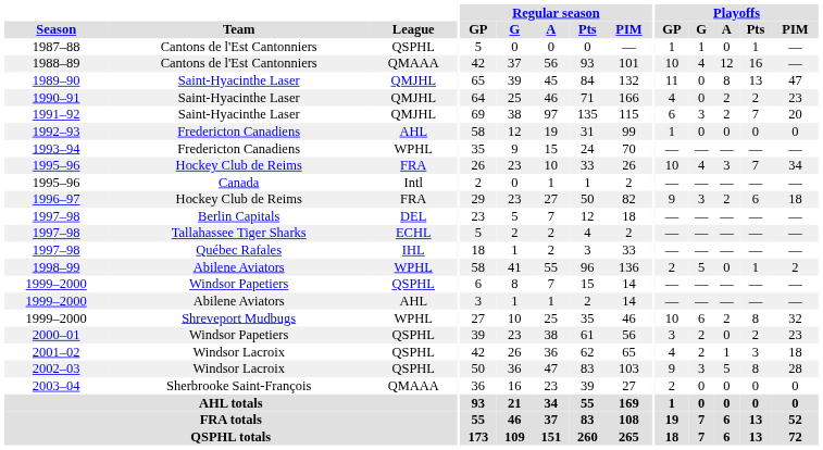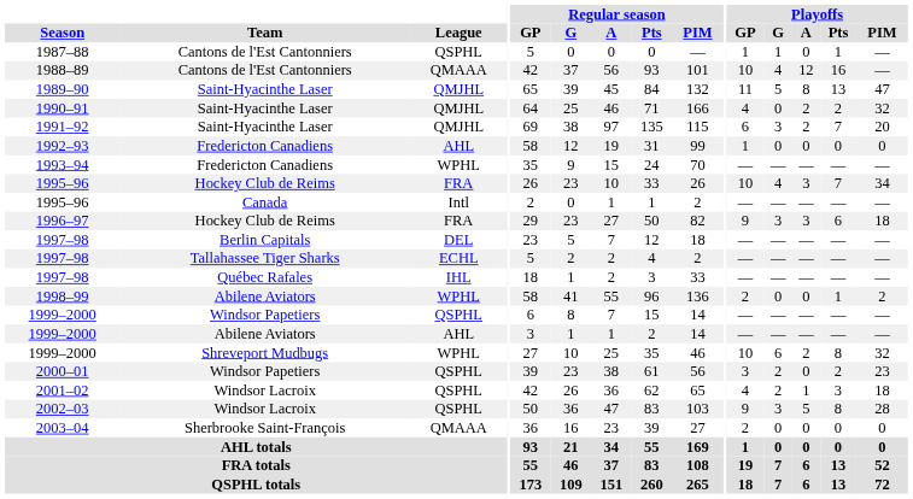 <table border="0" cellpadding="1" cellspacing="0" style="text-align:center; width:60em">
 <tr bgcolor="#e0e0e0">
 <th colspan="3" bgcolor="#ffffff"></th>
 <th rowspan="99" bgcolor="#ffffff"></th>
 <th colspan="5"><a href='#'>Regular season</a></th>
 <th rowspan="99" bgcolor="#ffffff"></th>
 <th colspan="5"><a href='#'>Playoffs</a></th>
 </tr>
 <tr bgcolor="#e0e0e0">
 <th><a href='#'>Season</a></th>
 <th>Team</th>
 <th>League</th>
 <th>GP</th>
 <th><a href='#'>G</a></th>
 <th><a href='#'>A</a></th>
 <th><a href='#'>Pts</a></th>
 <th><a href='#'>PIM</a></th>
 <th>GP</th>
 <th>G</th>
 <th>A</th>
 <th>Pts</th>
 <th>PIM</th>
 </tr>
 <tr>
 <td>1987–88</td>
 <td>Cantons de l'Est Cantonniers</td>
 <td>QSPHL</td>
 <td>5</td>
 <td>0</td>
 <td>0</td>
 <td>0</td>
 <td>—</td>
 <td>1</td>
 <td>1</td>
 <td>0</td>
 <td>1</td>
 <td>—</td>
 </tr>
 <tr bgcolor="#f0f0f0">
 <td>1988–89</td>
 <td>Cantons de l'Est Cantonniers</td>
 <td>QMAAA</td>
 <td>42</td>
 <td>37</td>
 <td>56</td>
 <td>93</td>
 <td>101</td>
 <td>10</td>
 <td>4</td>
 <td>12</td>
 <td>16</td>
 <td>—</td>
 </tr>
 <tr>
 <td><a href='#'>1989–90</a></td>
 <td><a href='#'>Saint-Hyacinthe Laser</a></td>
 <td><a href='#'>QMJHL</a></td>
 <td>65</td>
 <td>39</td>
 <td>45</td>
 <td>84</td>
 <td>132</td>
 <td>11</td>
-<td>0</td>
+<td>5</td>
 <td>8</td>
 <td>13</td>
 <td>47</td>
 </tr>
 <tr bgcolor="#f0f0f0">
 <td><a href='#'>1990–91</a></td>
 <td>Saint-Hyacinthe Laser</td>
 <td>QMJHL</td>
 <td>64</td>
 <td>25</td>
 <td>46</td>
 <td>71</td>
 <td>166</td>
 <td>4</td>
 <td>0</td>
 <td>2</td>
 <td>2</td>
-<td>23</td>
+<td>32</td>
 </tr>
 <tr>
 <td><a href='#'>1991–92</a></td>
 <td>Saint-Hyacinthe Laser</td>
 <td>QMJHL</td>
 <td>69</td>
 <td>38</td>
 <td>97</td>
 <td>135</td>
 <td>115</td>
 <td>6</td>
 <td>3</td>
 <td>2</td>
 <td>7</td>
 <td>20</td>
 </tr>
 <tr bgcolor="#f0f0f0">
 <td><a href='#'>1992–93</a></td>
 <td><a href='#'>Fredericton Canadiens</a></td>
 <td><a href='#'>AHL</a></td>
 <td>58</td>
 <td>12</td>
 <td>19</td>
 <td>31</td>
 <td>99</td>
 <td>1</td>
 <td>0</td>
 <td>0</td>
 <td>0</td>
 <td>0</td>
 </tr>
 <tr>
 <td><a href='#'>1993–94</a></td>
 <td>Fredericton Canadiens</td>
 <td>WPHL</td>
 <td>35</td>
 <td>9</td>
 <td>15</td>
 <td>24</td>
 <td>70</td>
 <td>—</td>
 <td>—</td>
 <td>—</td>
 <td>—</td>
 <td>—</td>
 </tr>
 <tr bgcolor="#f0f0f0">
 <td><a href='#'>1995–96</a></td>
 <td><a href='#'>Hockey Club de Reims</a></td>
 <td><a href='#'>FRA</a></td>
 <td>26</td>
 <td>23</td>
 <td>10</td>
 <td>33</td>
 <td>26</td>
 <td>10</td>
 <td>4</td>
 <td>3</td>
 <td>7</td>
 <td>34</td>
 </tr>
 <tr>
 <td>1995–96</td>
 <td><a href='#'>Canada</a></td>
 <td>Intl</td>
 <td>2</td>
 <td>0</td>
 <td>1</td>
 <td>1</td>
 <td>2</td>
 <td>—</td>
 <td>—</td>
 <td>—</td>
 <td>—</td>
 <td>—</td>
 </tr>
 <tr bgcolor="#f0f0f0">
 <td><a href='#'>1996–97</a></td>
 <td>Hockey Club de Reims</td>
 <td>FRA</td>
 <td>29</td>
 <td>23</td>
 <td>27</td>
 <td>50</td>
 <td>82</td>
 <td>9</td>
 <td>3</td>
-<td>2</td>
+<td>3</td>
 <td>6</td>
 <td>18</td>
 </tr>
 <tr>
 <td><a href='#'>1997–98</a></td>
 <td><a href='#'>Berlin Capitals</a></td>
 <td><a href='#'>DEL</a></td>
 <td>23</td>
 <td>5</td>
 <td>7</td>
 <td>12</td>
 <td>18</td>
 <td>—</td>
 <td>—</td>
 <td>—</td>
 <td>—</td>
 <td>—</td>
 </tr>
 <tr bgcolor="#f0f0f0">
 <td><a href='#'>1997–98</a></td>
 <td><a href='#'>Tallahassee Tiger Sharks</a></td>
 <td><a href='#'>ECHL</a></td>
 <td>5</td>
 <td>2</td>
 <td>2</td>
 <td>4</td>
 <td>2</td>
 <td>—</td>
 <td>—</td>
 <td>—</td>
 <td>—</td>
 <td>—</td>
 </tr>
 <tr>
 <td><a href='#'>1997–98</a></td>
 <td><a href='#'>Québec Rafales</a></td>
 <td><a href='#'>IHL</a></td>
 <td>18</td>
 <td>1</td>
 <td>2</td>
 <td>3</td>
 <td>33</td>
 <td>—</td>
 <td>—</td>
 <td>—</td>
 <td>—</td>
 <td>—</td>
 </tr>
 <tr bgcolor="#f0f0f0">
 <td><a href='#'>1998–99</a></td>
 <td><a href='#'>Abilene Aviators</a></td>
 <td><a href='#'>WPHL</a></td>
 <td>58</td>
 <td>41</td>
 <td>55</td>
 <td>96</td>
 <td>136</td>
 <td>2</td>
-<td>5</td>
+<td>0</td>
 <td>0</td>
 <td>1</td>
 <td>2</td>
 </tr>
 <tr>
 <td><a href='#'>1999–2000</a></td>
 <td><a href='#'>Windsor Papetiers</a></td>
 <td><a href='#'>QSPHL</a></td>
 <td>6</td>
 <td>8</td>
 <td>7</td>
 <td>15</td>
 <td>14</td>
 <td>—</td>
 <td>—</td>
 <td>—</td>
 <td>—</td>
 <td>—</td>
 </tr>
 <tr bgcolor="#f0f0f0">
 <td><a href='#'>1999–2000</a></td>
 <td>Abilene Aviators</td>
 <td>AHL</td>
 <td>3</td>
 <td>1</td>
 <td>1</td>
 <td>2</td>
 <td>14</td>
 <td>—</td>
 <td>—</td>
 <td>—</td>
 <td>—</td>
 <td>—</td>
 </tr>
 <tr>
 <td>1999–2000</td>
 <td><a href='#'>Shreveport Mudbugs</a></td>
 <td>WPHL</td>
 <td>27</td>
 <td>10</td>
 <td>25</td>
 <td>35</td>
 <td>46</td>
 <td>10</td>
 <td>6</td>
 <td>2</td>
 <td>8</td>
 <td>32</td>
 </tr>
 <tr bgcolor="#f0f0f0">
 <td><a href='#'>2000–01</a></td>
 <td>Windsor Papetiers</td>
 <td>QSPHL</td>
 <td>39</td>
 <td>23</td>
 <td>38</td>
 <td>61</td>
 <td>56</td>
 <td>3</td>
 <td>2</td>
 <td>0</td>
 <td>2</td>
 <td>23</td>
 </tr>
 <tr>
 <td><a href='#'>2001–02</a></td>
 <td>Windsor Lacroix</td>
 <td>QSPHL</td>
 <td>42</td>
 <td>26</td>
 <td>36</td>
 <td>62</td>
 <td>65</td>
 <td>4</td>
 <td>2</td>
 <td>1</td>
 <td>3</td>
 <td>18</td>
 </tr>
 <tr bgcolor="#f0f0f0">
 <td><a href='#'>2002–03</a></td>
 <td>Windsor Lacroix</td>
 <td>QSPHL</td>
 <td>50</td>
 <td>36</td>
 <td>47</td>
 <td>83</td>
 <td>103</td>
 <td>9</td>
 <td>3</td>
 <td>5</td>
 <td>8</td>
 <td>28</td>
 </tr>
 <tr>
 <td><a href='#'>2003–04</a></td>
 <td>Sherbrooke Saint-François</td>
 <td>QMAAA</td>
 <td>36</td>
 <td>16</td>
 <td>23</td>
 <td>39</td>
 <td>27</td>
 <td>2</td>
 <td>0</td>
 <td>0</td>
 <td>0</td>
 <td>0</td>
 </tr>
 <tr bgcolor="#e0e0e0">
 <th colspan="3">AHL totals</th>
 <th>93</th>
 <th>21</th>
 <th>34</th>
 <th>55</th>
 <th>169</th>
 <th>1</th>
 <th>0</th>
 <th>0</th>
 <th>0</th>
 <th>0</th>
 </tr>
 <tr bgcolor="#e0e0e0">
 <th colspan="3">FRA totals</th>
 <th>55</th>
 <th>46</th>
 <th>37</th>
 <th>83</th>
 <th>108</th>
 <th>19</th>
 <th>7</th>
 <th>6</th>
 <th>13</th>
 <th>52</th>
 </tr>
 <tr bgcolor="#e0e0e0">
 <th colspan="3">QSPHL totals</th>
 <th>173</th>
 <th>109</th>
 <th>151</th>
 <th>260</th>
 <th>265</th>
 <th>18</th>
 <th>7</th>
 <th>6</th>
 <th>13</th>
 <th>72</th>
 </tr>
 </table>
